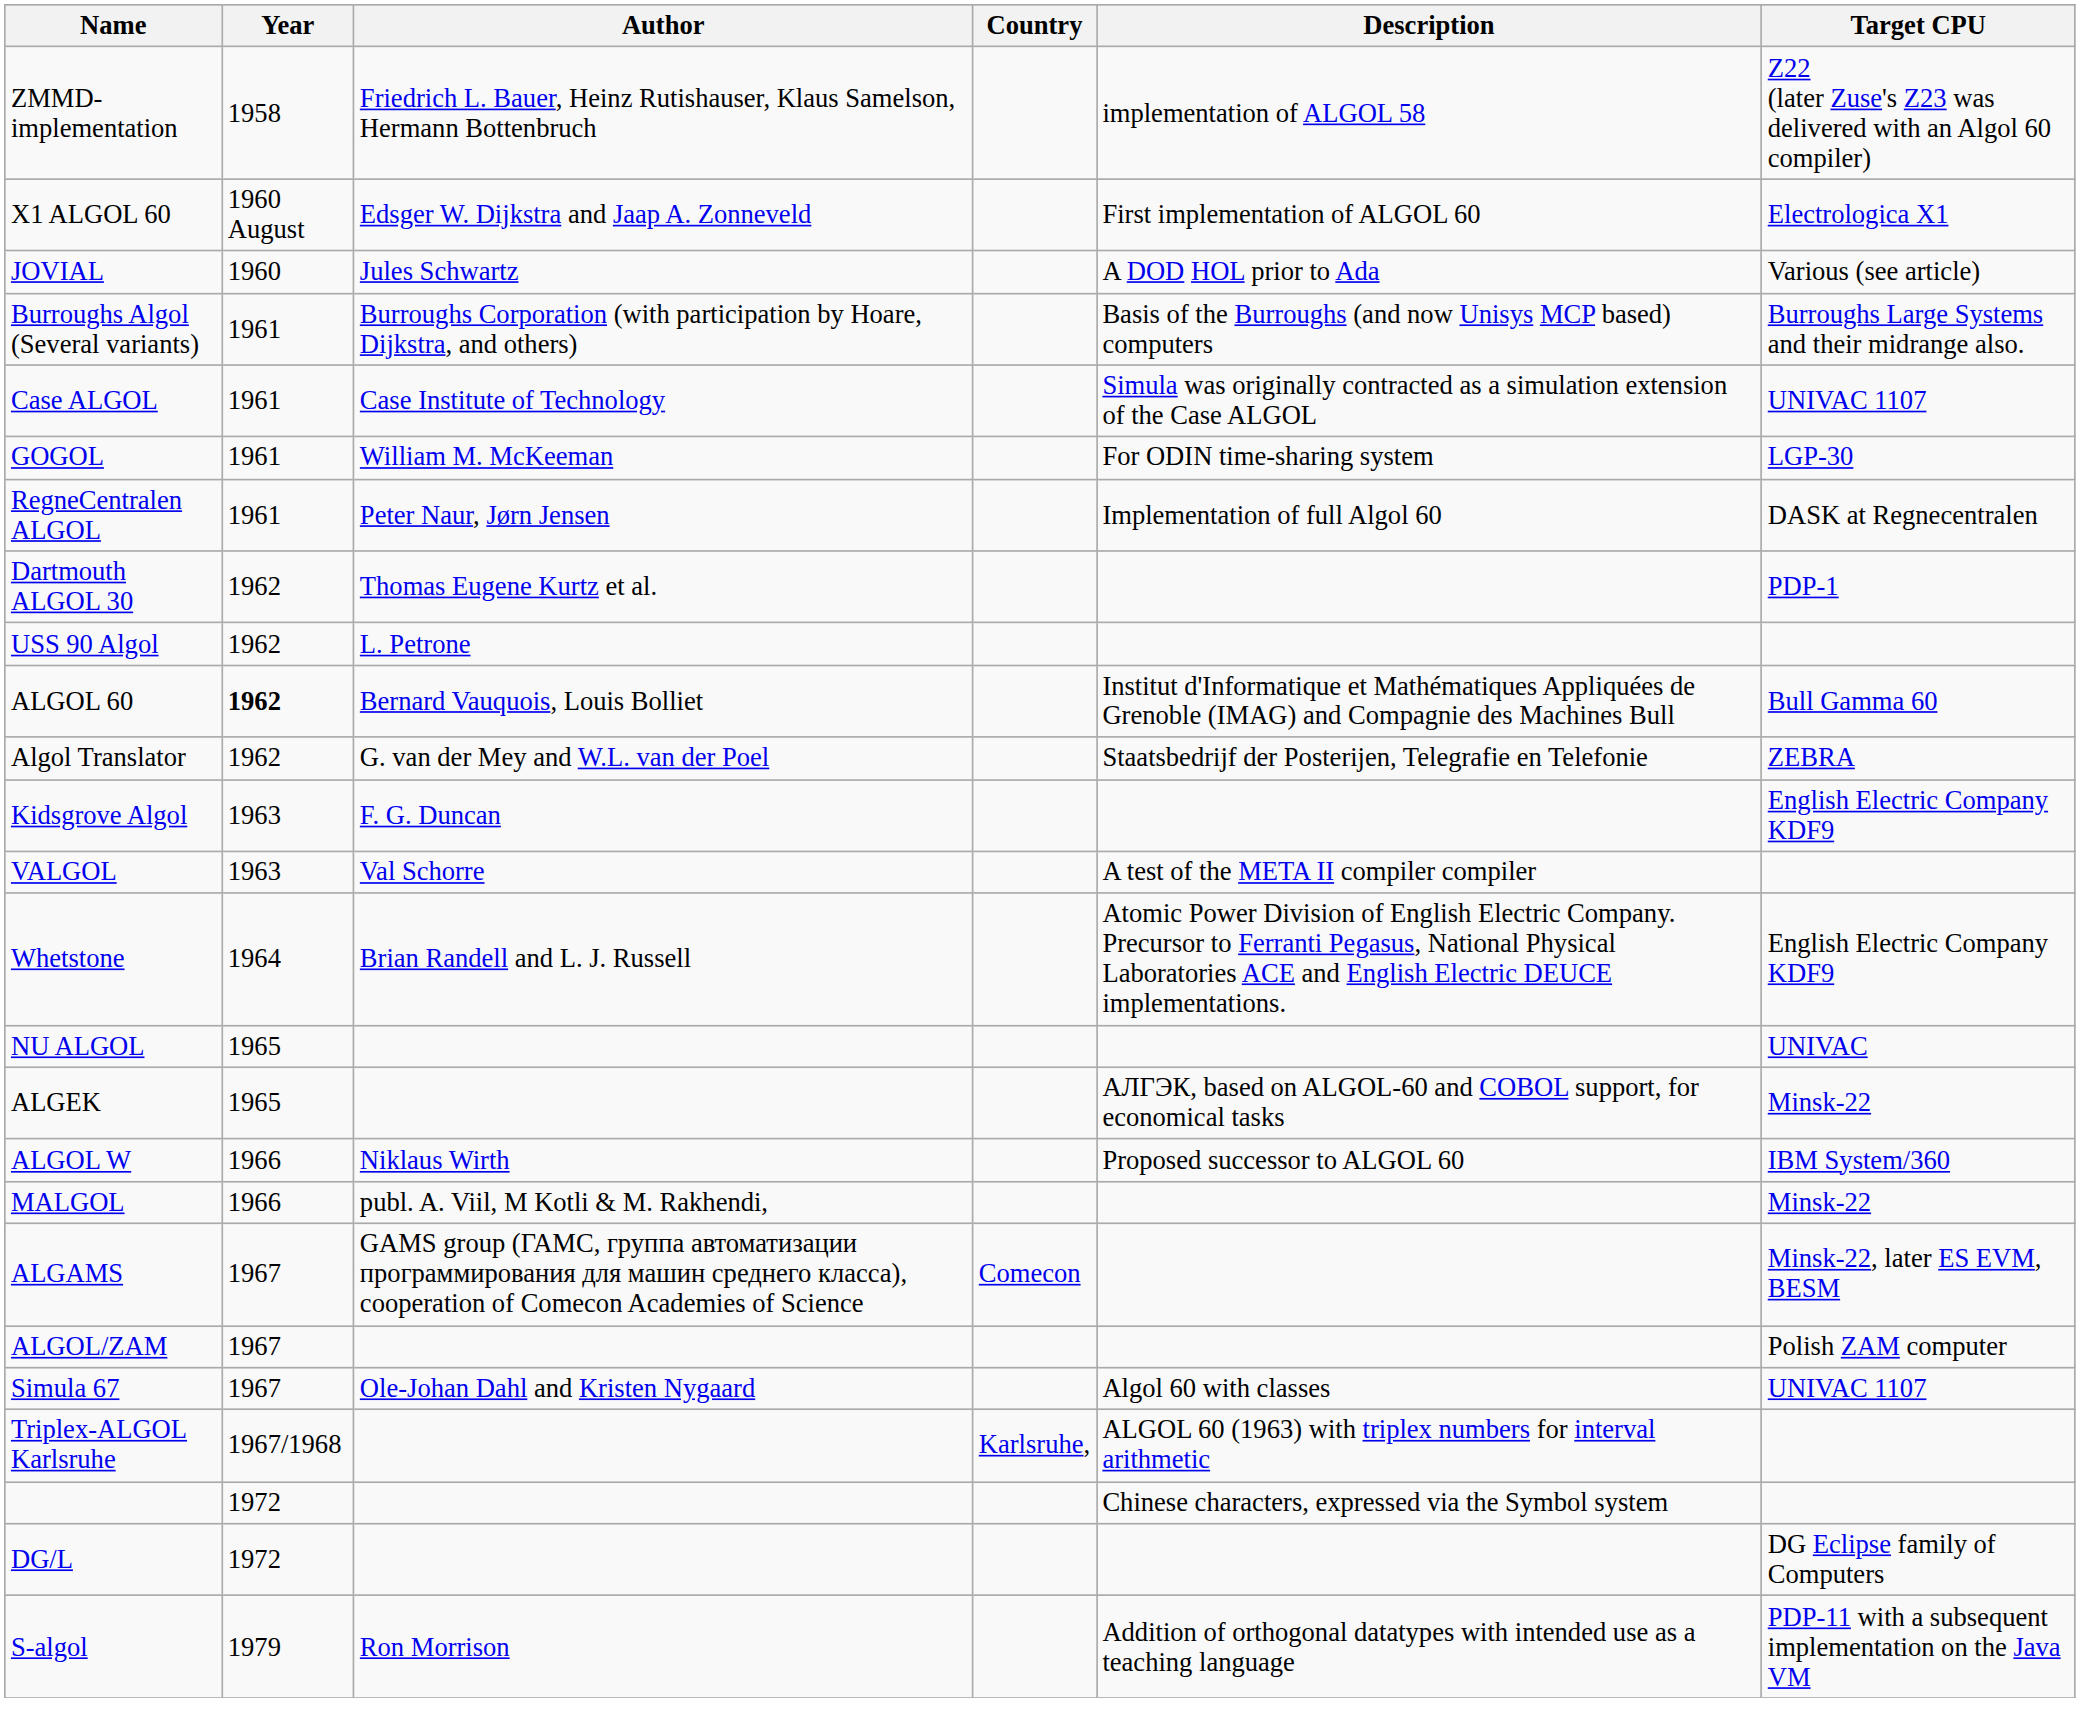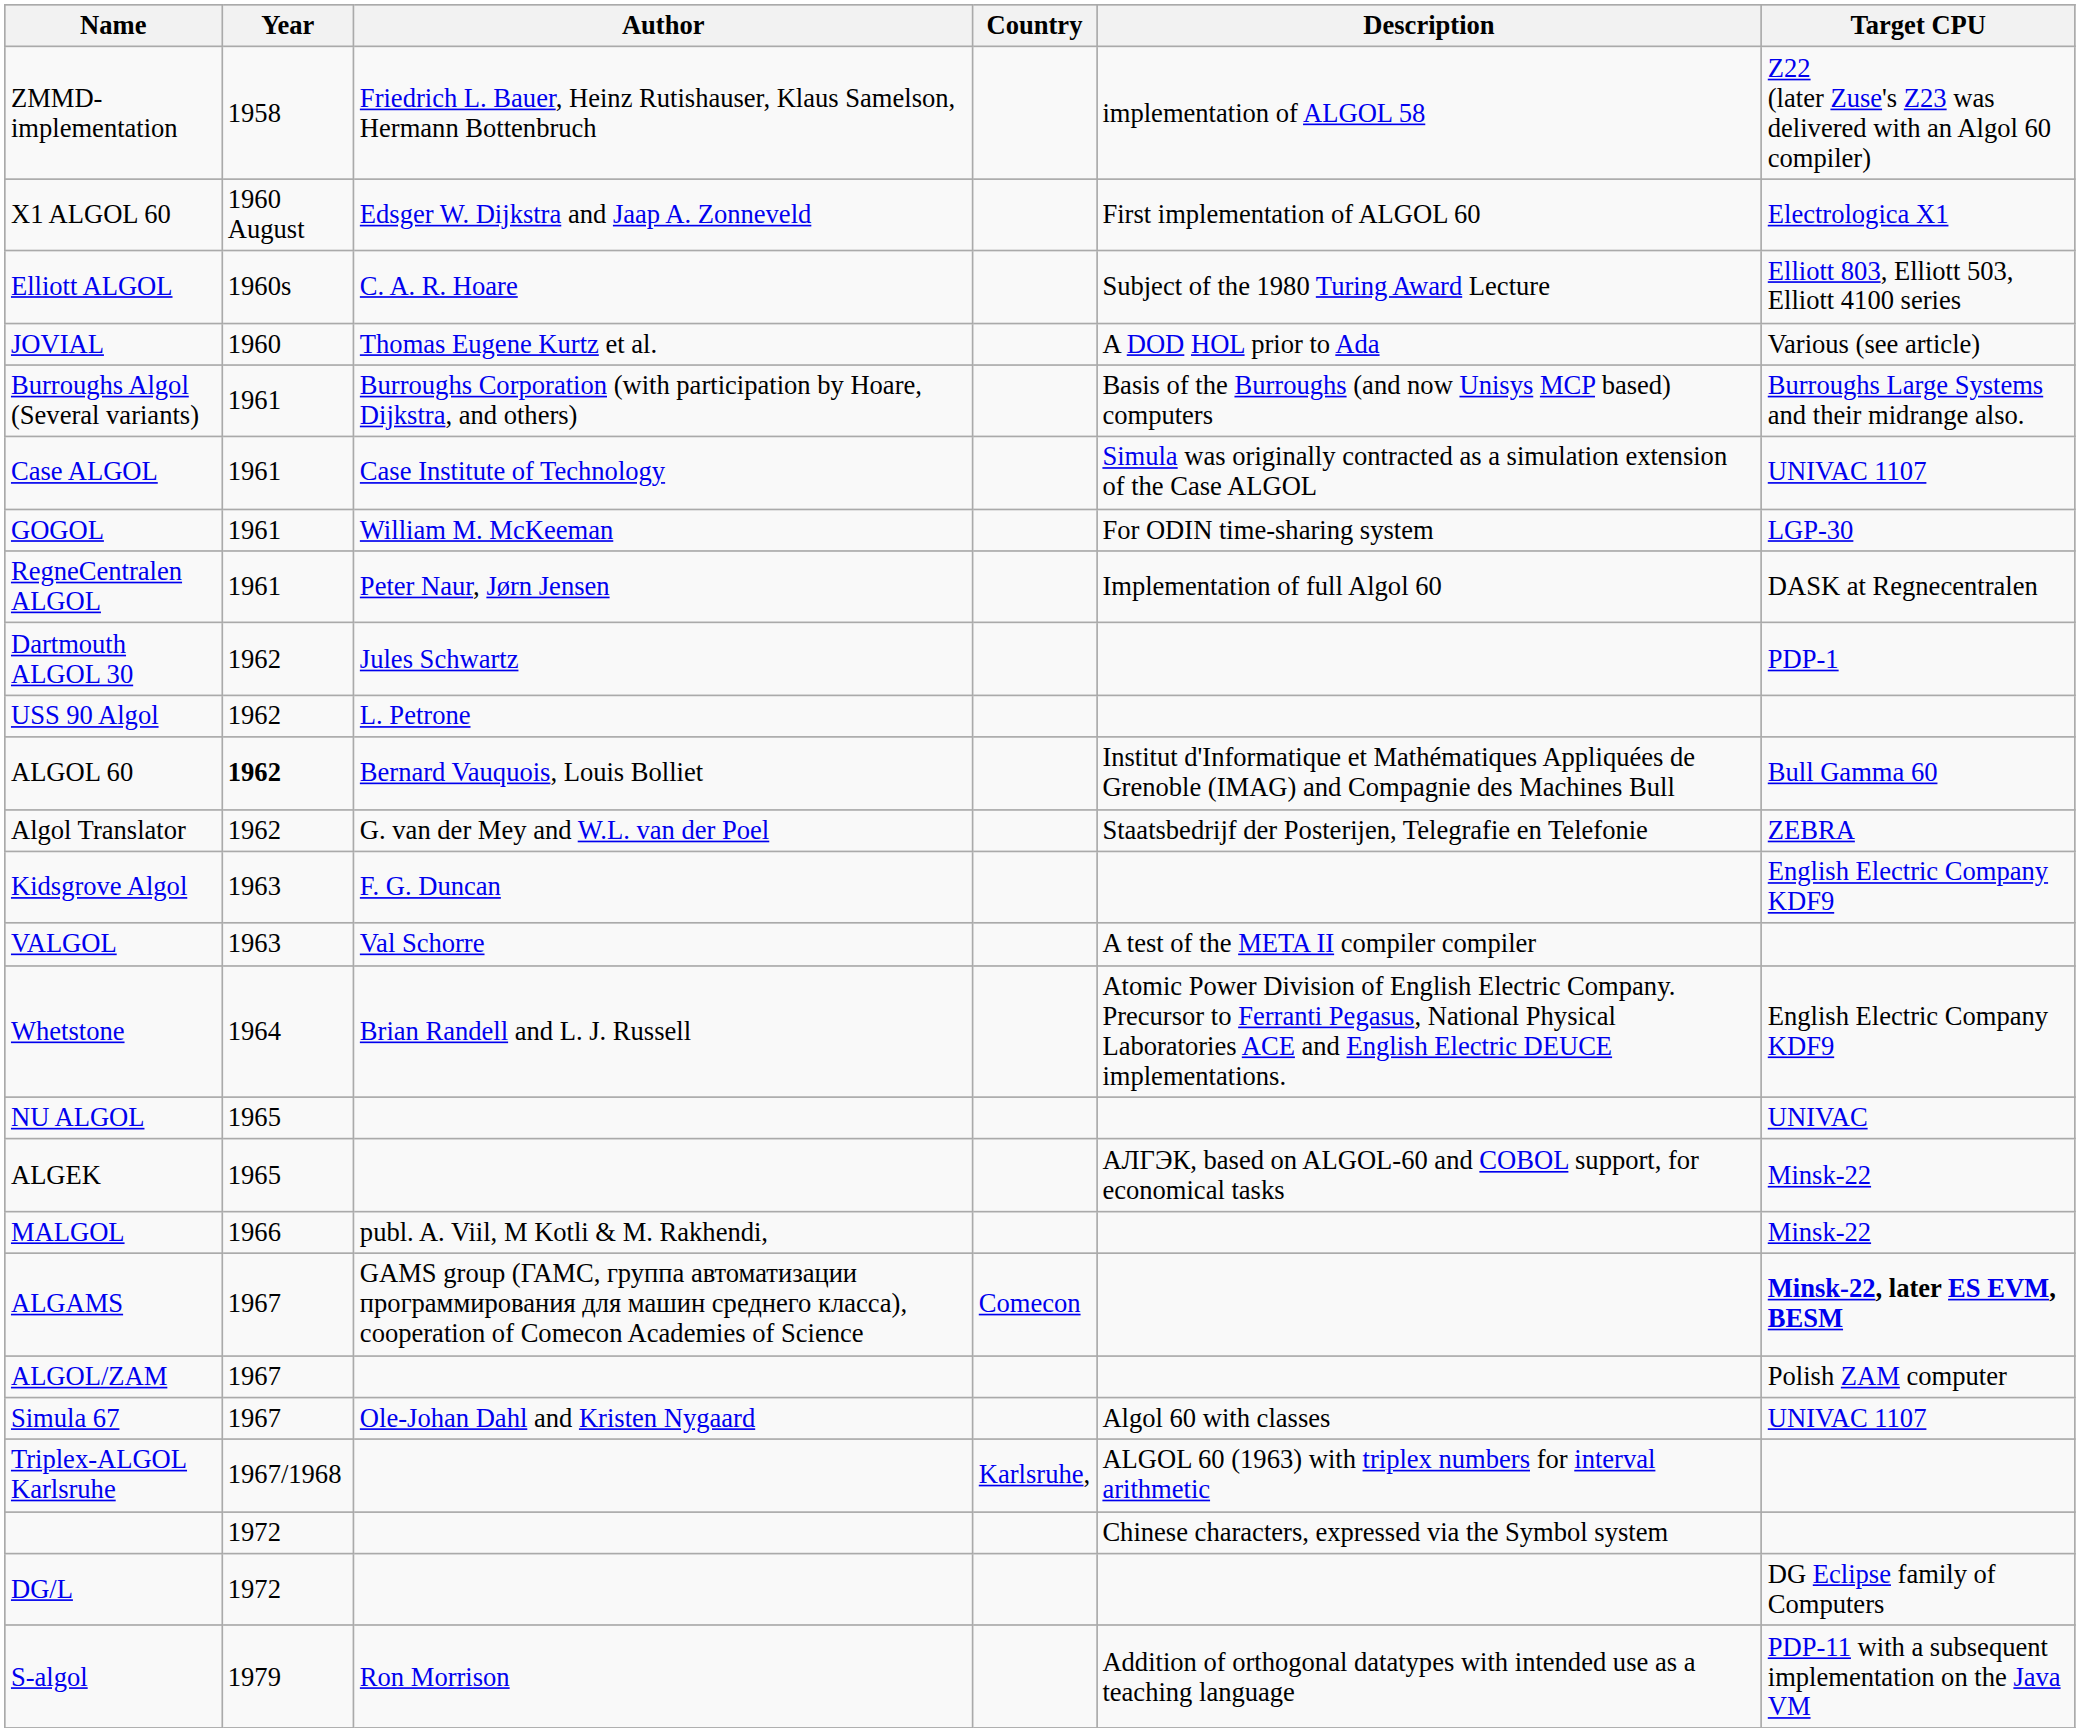 <table class="wikitable sortable">
 <tr>
 <th>Name</th>
 <th>Year</th>
 <th>Author</th>
 <th>Country</th>
 <th>Description</th>
 <th>Target CPU</th>
 </tr>
 <tr>
 <td>ZMMD-implementation</td>
 <td>1958</td>
 <td><a href='#'>Friedrich L. Bauer</a>, Heinz Rutishauser, Klaus Samelson, Hermann Bottenbruch</td>
 <td></td>
 <td>implementation of <a href='#'>ALGOL 58</a></td>
 <td><a href='#'>Z22</a> <br> (later <a href='#'>Zuse</a>'s <a href='#'>Z23</a> was delivered with an Algol 60 compiler)</td>
 </tr>
 <tr>
 <td>X1 ALGOL 60</td>
 <td>1960 August</td>
 <td><a href='#'>Edsger W. Dijkstra</a> and <a href='#'>Jaap A. Zonneveld</a></td>
 <td></td>
 <td>First implementation of ALGOL 60</td>
 <td><a href='#'>Electrologica X1</a></td>
 </tr>
 <tr>
+<td><a href='#'>Elliott ALGOL</a></td>
+<td>1960s</td>
+<td><a href='#'>C. A. R. Hoare</a></td>
+<td></td>
+<td>Subject of the 1980 <a href='#'>Turing Award</a> Lecture</td>
+<td><a href='#'>Elliott 803</a>, Elliott 503, Elliott 4100 series</td>
+</tr>
+<tr>
 <td><a href='#'>JOVIAL</a></td>
 <td>1960</td>
-<td><a href='#'>Jules Schwartz</a></td>
+<td><a href='#'>Thomas Eugene Kurtz</a> et al.</td>
 <td></td>
 <td>A <a href='#'>DOD</a> <a href='#'>HOL</a> prior to <a href='#'>Ada</a></td>
 <td>Various (see article)</td>
 </tr>
 <tr>
 <td><a href='#'>Burroughs Algol</a> <br> (Several variants)</td>
 <td>1961</td>
 <td><a href='#'>Burroughs Corporation</a> (with participation by Hoare, <a href='#'>Dijkstra</a>, and others)</td>
 <td></td>
 <td>Basis of the <a href='#'>Burroughs</a> (and now <a href='#'>Unisys</a> <a href='#'>MCP</a> based) computers</td>
 <td><a href='#'>Burroughs Large Systems</a> and their midrange also.</td>
 </tr>
 <tr>
 <td><a href='#'>Case ALGOL</a></td>
 <td>1961</td>
 <td><a href='#'>Case Institute of Technology</a></td>
 <td></td>
 <td><a href='#'>Simula</a> was originally contracted as a simulation extension of the Case ALGOL</td>
 <td><a href='#'>UNIVAC 1107</a></td>
 </tr>
 <tr>
 <td><a href='#'>GOGOL</a></td>
 <td>1961</td>
 <td><a href='#'>William M. McKeeman</a></td>
 <td></td>
 <td>For ODIN time-sharing system</td>
 <td><a href='#'>LGP-30</a></td>
 </tr>
 <tr>
 <td><a href='#'>RegneCentralen ALGOL</a></td>
 <td>1961</td>
 <td><a href='#'>Peter Naur</a>, <a href='#'>Jørn Jensen</a></td>
 <td></td>
 <td>Implementation of full Algol 60</td>
 <td>DASK at Regnecentralen</td>
 </tr>
 <tr>
 <td><a href='#'>Dartmouth ALGOL 30</a></td>
 <td>1962</td>
-<td><a href='#'>Thomas Eugene Kurtz</a> et al.</td>
+<td><a href='#'>Jules Schwartz</a></td>
 <td></td>
 <td></td>
 <td><a href='#'>PDP-1</a></td>
 </tr>
 <tr>
 <td><a href='#'>USS 90 Algol</a></td>
 <td>1962</td>
 <td><a href='#'>L. Petrone</a> </td>
 <td></td>
 <td></td>
 </tr>
 <tr>
 <td>ALGOL 60</td>
 <td><strong>1962</strong></td>
 <td><a href='#'>Bernard Vauquois</a>, Louis Bolliet</td>
 <td></td>
 <td>Institut d'Informatique et Mathématiques Appliquées de Grenoble (IMAG) and Compagnie des Machines Bull</td>
 <td><a href='#'>Bull Gamma 60</a></td>
 </tr>
 <tr>
 <td>Algol Translator</td>
 <td>1962</td>
 <td>G. van der Mey and <a href='#'>W.L. van der Poel</a></td>
 <td></td>
 <td>Staatsbedrijf der Posterijen, Telegrafie en Telefonie</td>
 <td><a href='#'>ZEBRA</a></td>
 </tr>
 <tr>
 <td><a href='#'>Kidsgrove Algol</a></td>
 <td>1963</td>
 <td><a href='#'>F. G. Duncan</a> </td>
 <td></td>
 <td></td>
 <td><a href='#'>English Electric Company</a> <a href='#'>KDF9</a></td>
 </tr>
 <tr>
 <td><a href='#'>VALGOL</a></td>
 <td>1963</td>
 <td><a href='#'>Val Schorre</a></td>
 <td></td>
 <td>A test of the <a href='#'>META II</a> compiler compiler</td>
 </tr>
 <tr>
 <td><a href='#'>Whetstone</a></td>
 <td>1964</td>
 <td><a href='#'>Brian Randell</a> and L. J. Russell</td>
 <td></td>
 <td>Atomic Power Division of English Electric Company. Precursor to <a href='#'>Ferranti Pegasus</a>, National Physical Laboratories <a href='#'>ACE</a> and <a href='#'>English Electric DEUCE</a> implementations.</td>
 <td>English Electric Company <a href='#'>KDF9</a></td>
 </tr>
 <tr>
 <td><a href='#'>NU ALGOL</a></td>
 <td>1965</td>
 <td></td>
 <td></td>
 <td></td>
 <td><a href='#'>UNIVAC</a></td>
 </tr>
 <tr>
 <td>ALGEK</td>
 <td>1965</td>
 <td></td>
 <td></td>
 <td>АЛГЭК, based on ALGOL-60 and <a href='#'>COBOL</a> support, for economical tasks</td>
 <td><a href='#'>Minsk-22</a></td>
 </tr>
 <tr>
-<td><a href='#'>ALGOL W</a></td>
-<td>1966</td>
-<td><a href='#'>Niklaus Wirth</a></td>
-<td></td>
-<td>Proposed successor to ALGOL 60</td>
-<td><a href='#'>IBM System/360</a></td>
-</tr>
-<tr>
 <td><a href='#'>MALGOL</a></td>
 <td>1966</td>
 <td>publ. A. Viil, M Kotli & M. Rakhendi,</td>
 <td></td>
 <td></td>
 <td><a href='#'>Minsk-22</a></td>
 </tr>
 <tr>
 <td><a href='#'>ALGAMS</a></td>
 <td>1967</td>
 <td>GAMS group (ГАМС, группа автоматизации программирования для машин среднего класса), cooperation of Comecon Academies of Science</td>
 <td><a href='#'>Comecon</a></td>
 <td></td>
-<td><a href='#'>Minsk-22</a>, later <a href='#'>ES EVM</a>, <a href='#'>BESM</a></td>
+<td><strong><a href='#'>Minsk-22</a>, later <a href='#'>ES EVM</a>, <a href='#'>BESM</a></strong></td>
 </tr>
 <tr>
 <td><a href='#'>ALGOL/ZAM</a></td>
 <td>1967</td>
 <td></td>
 <td></td>
 <td></td>
 <td>Polish <a href='#'>ZAM</a> computer</td>
 </tr>
 <tr>
 <td><a href='#'>Simula 67</a></td>
 <td>1967</td>
 <td><a href='#'>Ole-Johan Dahl</a> and <a href='#'>Kristen Nygaard</a></td>
 <td></td>
 <td>Algol 60 with classes</td>
 <td><a href='#'>UNIVAC 1107</a></td>
 </tr>
 <tr>
 <td><a href='#'>Triplex-ALGOL Karlsruhe</a></td>
 <td>1967/1968</td>
 <td></td>
 <td><a href='#'>Karlsruhe</a>, </td>
 <td>ALGOL 60 (1963) with <a href='#'>triplex numbers</a> for <a href='#'>interval arithmetic</a></td>
 <td></td>
 </tr>
 <tr>
 <td></td>
 <td>1972</td>
 <td></td>
 <td></td>
 <td>Chinese characters, expressed via the Symbol system</td>
 </tr>
 <tr>
 <td><a href='#'>DG/L</a></td>
 <td>1972</td>
 <td></td>
 <td></td>
 <td></td>
 <td>DG <a href='#'>Eclipse</a> family of Computers</td>
 </tr>
 <tr>
 <td><a href='#'>S-algol</a></td>
 <td>1979</td>
 <td><a href='#'>Ron Morrison</a></td>
 <td></td>
 <td>Addition of orthogonal datatypes with intended use as a teaching language</td>
 <td><a href='#'>PDP-11</a> with a subsequent implementation on the <a href='#'>Java VM</a></td>
 </tr>
 </table>
